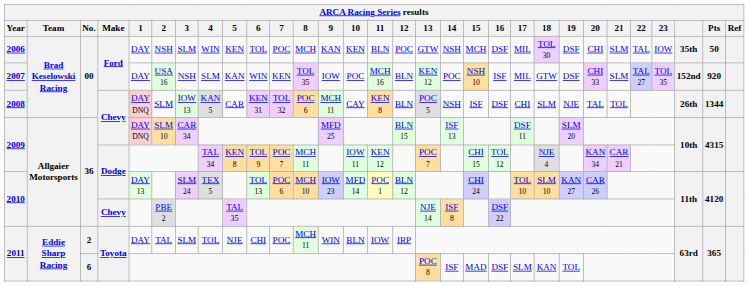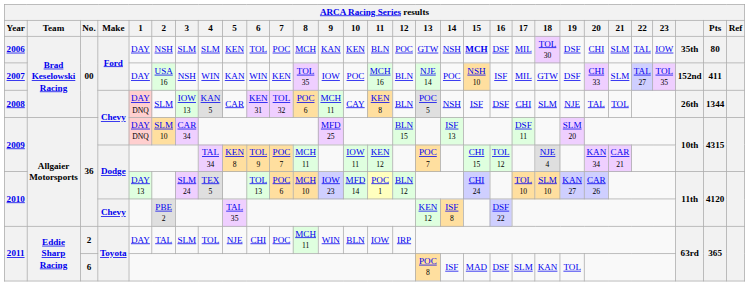 <table class="wikitable" style="text-align:center; font-size:75%">
 <tr>
 <th colspan=45><a href='#'>ARCA Racing Series</a> results</th>
 </tr>
 <tr>
 <th>Year</th>
 <th>Team</th>
 <th>No.</th>
 <th>Make</th>
 <th>1</th>
 <th>2</th>
 <th>3</th>
 <th>4</th>
 <th>5</th>
 <th>6</th>
 <th>7</th>
 <th>8</th>
 <th>9</th>
 <th>10</th>
 <th>11</th>
 <th>12</th>
 <th>13</th>
 <th>14</th>
 <th>15</th>
 <th>16</th>
 <th>17</th>
 <th>18</th>
 <th>19</th>
 <th>20</th>
 <th>21</th>
 <th>22</th>
 <th>23</th>
 <th></th>
 <th>Pts</th>
 <th>Ref</th>
 </tr>
 <tr>
 <th><a href='#'>2006</a></th>
 <th rowspan=3><a href='#'>Brad Keselowski Racing</a></th>
 <th rowspan=3>00</th>
 <th rowspan=2><a href='#'>Ford</a></th>
 <td><a href='#'>DAY</a></td>
 <td><a href='#'>NSH</a></td>
 <td><a href='#'>SLM</a></td>
-<td><a href='#'>WIN</a></td>
+<td><a href='#'>SLM</a></td>
 <td><a href='#'>KEN</a></td>
 <td><a href='#'>TOL</a></td>
 <td><a href='#'>POC</a></td>
 <td><a href='#'>MCH</a></td>
 <td><a href='#'>KAN</a></td>
 <td><a href='#'>KEN</a></td>
 <td><a href='#'>BLN</a></td>
 <td><a href='#'>POC</a></td>
 <td><a href='#'>GTW</a></td>
 <td><a href='#'>NSH</a></td>
-<td><a href='#'>MCH</a></td>
+<td><strong><a href='#'>MCH</a></strong></td>
 <td><a href='#'>DSF</a></td>
 <td><a href='#'>MIL</a></td>
 <td style="background:#EFCFFF;"><a href='#'>TOL</a><br><small>30</small></td>
 <td><a href='#'>DSF</a></td>
 <td><a href='#'>CHI</a></td>
 <td><a href='#'>SLM</a></td>
 <td><a href='#'>TAL</a></td>
 <td><a href='#'>IOW</a></td>
 <th>35th</th>
-<th>50</th>
+<th>80</th>
 <th></th>
 </tr>
 <tr>
 <th><a href='#'>2007</a></th>
 <td><a href='#'>DAY</a></td>
 <td style="background:#DFFFDF;"><a href='#'>USA</a><br><small>16</small></td>
 <td><a href='#'>NSH</a></td>
-<td><a href='#'>SLM</a></td>
+<td><a href='#'>WIN</a></td>
 <td><a href='#'>KAN</a></td>
 <td><a href='#'>WIN</a></td>
 <td><a href='#'>KEN</a></td>
 <td style="background:#EFCFFF;"><a href='#'>TOL</a><br><small>35</small></td>
 <td><a href='#'>IOW</a></td>
 <td><a href='#'>POC</a></td>
 <td style="background:#DFFFDF;"><a href='#'>MCH</a><br><small>16</small></td>
 <td><a href='#'>BLN</a></td>
-<td style="background:#DFFFDF;"><a href='#'>KEN</a><br><small>12</small></td>
+<td style="background:#DFFFDF;"><a href='#'>NJE</a><br><small>14</small></td>
 <td><a href='#'>POC</a></td>
 <td style="background:#FFDF9F;"><a href='#'>NSH</a><br><small>10</small></td>
 <td><a href='#'>ISF</a></td>
 <td><a href='#'>MIL</a></td>
 <td><a href='#'>GTW</a></td>
 <td><a href='#'>DSF</a></td>
 <td style="background:#EFCFFF;"><a href='#'>CHI</a><br><small>33</small></td>
 <td><a href='#'>SLM</a></td>
 <td style="background:#CFCFFF;"><a href='#'>TAL</a><br><small>27</small></td>
 <td style="background:#EFCFFF;"><a href='#'>TOL</a><br><small>35</small></td>
 <th>152nd</th>
-<th>920</th>
+<th>411</th>
 <th></th>
 </tr>
 <tr>
 <th><a href='#'>2008</a></th>
 <th rowspan=2><a href='#'>Chevy</a></th>
 <td style="background:#FFCFCF;"><a href='#'>DAY</a><br><small>DNQ</small></td>
 <td><a href='#'>SLM</a></td>
 <td style="background:#DFFFDF;"><a href='#'>IOW</a><br><small>13</small></td>
 <td style="background:#DFDFDF;"><a href='#'>KAN</a><br><small>5</small></td>
 <td><a href='#'>CAR</a></td>
 <td style="background:#EFCFFF;"><a href='#'>KEN</a><br><small>31</small></td>
 <td style="background:#EFCFFF;"><a href='#'>TOL</a><br><small>32</small></td>
 <td style="background:#FFDF9F;"><a href='#'>POC</a><br><small>6</small></td>
 <td style="background:#DFFFDF;"><a href='#'>MCH</a><br><small>11</small></td>
 <td><a href='#'>CAY</a></td>
 <td style="background:#FFDF9F;"><a href='#'>KEN</a><br><small>8</small></td>
 <td><a href='#'>BLN</a></td>
 <td style="background:#DFDFDF;"><a href='#'>POC</a><br><small>5</small></td>
 <td><a href='#'>NSH</a></td>
 <td><a href='#'>ISF</a></td>
 <td><a href='#'>DSF</a></td>
 <td><a href='#'>CHI</a></td>
 <td><a href='#'>SLM</a></td>
 <td><a href='#'>NJE</a></td>
 <td><a href='#'>TAL</a></td>
 <td><a href='#'>TOL</a></td>
 <td colspan=2></td>
 <th>26th</th>
 <th>1344</th>
 <th></th>
 </tr>
 <tr>
 <th rowspan=2><a href='#'>2009</a></th>
 <th rowspan=4>Allgaier Motorsports</th>
 <th rowspan=4>36</th>
 <td style="background:#FFCFCF;"><a href='#'>DAY</a><br><small>DNQ</small></td>
 <td style="background:#FFDF9F;"><a href='#'>SLM</a><br><small>10</small></td>
 <td style="background:#EFCFFF;"><a href='#'>CAR</a><br><small>34</small></td>
 <td colspan=5></td>
 <td style="background:#EFCFFF;"><a href='#'>MFD</a><br><small>25</small></td>
 <td colspan=2></td>
 <td style="background:#DFFFDF;"><a href='#'>BLN</a><br><small>15</small></td>
 <td></td>
 <td style="background:#DFFFDF;"><a href='#'>ISF</a><br><small>13</small></td>
 <td colspan=2></td>
 <td style="background:#DFFFDF;"><a href='#'>DSF</a><br><small>11</small></td>
 <td></td>
 <td style="background:#EFCFFF;"><a href='#'>SLM</a><br><small>20</small></td>
 <td colspan=4></td>
 <th rowspan=2>10th</th>
 <th rowspan=2>4315</th>
 <th rowspan=2></th>
 </tr>
 <tr>
 <th rowspan=2><a href='#'>Dodge</a></th>
 <td colspan=3></td>
 <td style="background:#EFCFFF;"><a href='#'>TAL</a><br><small>34</small></td>
 <td style="background:#FFDF9F;"><a href='#'>KEN</a><br><small>8</small></td>
 <td style="background:#FFDF9F;"><a href='#'>TOL</a><br><small>9</small></td>
 <td style="background:#FFDF9F;"><a href='#'>POC</a><br><small>7</small></td>
 <td style="background:#DFFFDF;"><a href='#'>MCH</a><br><small>11</small></td>
 <td></td>
 <td style="background:#DFFFDF;"><a href='#'>IOW</a><br><small>11</small></td>
 <td style="background:#DFFFDF;"><a href='#'>KEN</a><br><small>12</small></td>
 <td></td>
 <td style="background:#FFDF9F;"><a href='#'>POC</a><br><small>7</small></td>
 <td></td>
 <td style="background:#DFFFDF;"><a href='#'>CHI</a><br><small>15</small></td>
 <td style="background:#DFFFDF;"><a href='#'>TOL</a><br><small>12</small></td>
 <td></td>
 <td style="background:#DFDFDF;"><a href='#'>NJE</a><br><small>4</small></td>
 <td></td>
 <td style="background:#EFCFFF;"><a href='#'>KAN</a><br><small>34</small></td>
 <td style="background:#EFCFFF;"><a href='#'>CAR</a><br><small>21</small></td>
 <td colspan=2></td>
 </tr>
 <tr>
 <th rowspan=2><a href='#'>2010</a></th>
 <td style="background:#DFFFDF;"><a href='#'>DAY</a><br><small>13</small></td>
 <td></td>
 <td style="background:#EFCFFF;"><a href='#'>SLM</a><br><small>24</small></td>
 <td style="background:#DFDFDF;"><a href='#'>TEX</a><br><small>5</small></td>
 <td></td>
 <td style="background:#DFFFDF;"><a href='#'>TOL</a><br><small>13</small></td>
 <td style="background:#FFDF9F;"><a href='#'>POC</a><br><small>6</small></td>
 <td style="background:#FFDF9F;"><a href='#'>MCH</a><br><small>10</small></td>
 <td style="background:#CFCFFF;"><a href='#'>IOW</a><br><small>23</small></td>
 <td style="background:#DFFFDF;"><a href='#'>MFD</a><br><small>14</small></td>
 <td style="background:#FFFFBF;"><a href='#'>POC</a><br><small>1</small></td>
 <td style="background:#DFFFDF;"><a href='#'>BLN</a><br><small>12</small></td>
 <td colspan=2></td>
 <td style="background:#CFCFFF;"><a href='#'>CHI</a><br><small>24</small></td>
 <td></td>
 <td style="background:#FFDF9F;"><a href='#'>TOL</a><br><small>10</small></td>
 <td style="background:#FFDF9F;"><a href='#'>SLM</a><br><small>10</small></td>
 <td style="background:#CFCFFF;"><a href='#'>KAN</a><br><small>27</small></td>
 <td style="background:#CFCFFF;"><a href='#'>CAR</a><br><small>26</small></td>
 <td colspan=3></td>
 <th rowspan=2>11th</th>
 <th rowspan=2>4120</th>
 <th rowspan=2></th>
 </tr>
 <tr>
 <th><a href='#'>Chevy</a></th>
 <td></td>
 <td style="background:#DFDFDF;"><a href='#'>PBE</a><br><small>2</small></td>
 <td colspan=2></td>
 <td style="background:#EFCFFF;"><a href='#'>TAL</a><br><small>35</small></td>
 <td colspan=7></td>
-<td style="background:#DFFFDF;"><a href='#'>NJE</a><br><small>14</small></td>
+<td style="background:#DFFFDF;"><a href='#'>KEN</a><br><small>12</small></td>
 <td style="background:#FFDF9F;"><a href='#'>ISF</a><br><small>8</small></td>
 <td></td>
 <td style="background:#CFCFFF;"><a href='#'>DSF</a><br><small>22</small></td>
 <td colspan=7></td>
 </tr>
 <tr>
 <th rowspan=2><a href='#'>2011</a></th>
 <th rowspan=2><a href='#'>Eddie Sharp Racing</a></th>
 <th>2</th>
 <th rowspan=2><a href='#'>Toyota</a></th>
 <td><a href='#'>DAY</a></td>
 <td><a href='#'>TAL</a></td>
 <td><a href='#'>SLM</a></td>
 <td><a href='#'>TOL</a></td>
 <td><a href='#'>NJE</a></td>
 <td><a href='#'>CHI</a></td>
 <td><a href='#'>POC</a></td>
 <td style="background:#DFFFDF;"><a href='#'>MCH</a><br><small>11</small></td>
 <td><a href='#'>WIN</a></td>
 <td><a href='#'>BLN</a></td>
 <td><a href='#'>IOW</a></td>
 <td><a href='#'>IRP</a></td>
 <td colspan=11></td>
 <th rowspan=2>63rd</th>
 <th rowspan=2>365</th>
 <th rowspan=2></th>
 </tr>
 <tr>
 <th>6</th>
 <td colspan=12></td>
 <td style="background:#FFDF9F;"><a href='#'>POC</a><br><small>8</small></td>
 <td><a href='#'>ISF</a></td>
 <td><a href='#'>MAD</a></td>
 <td><a href='#'>DSF</a></td>
 <td><a href='#'>SLM</a></td>
 <td><a href='#'>KAN</a></td>
 <td><a href='#'>TOL</a></td>
 <td colspan=4></td>
 </tr>
 </table>
